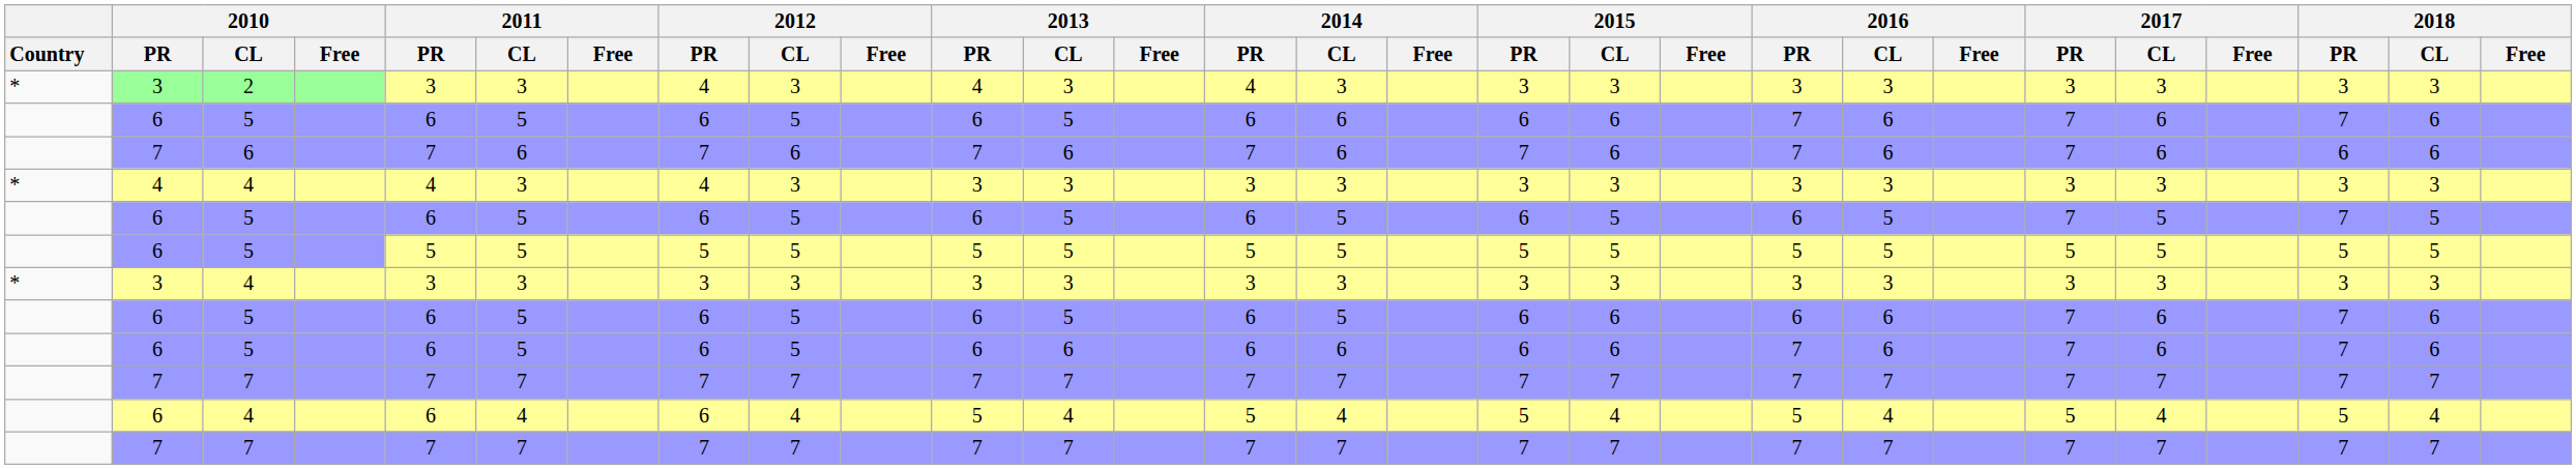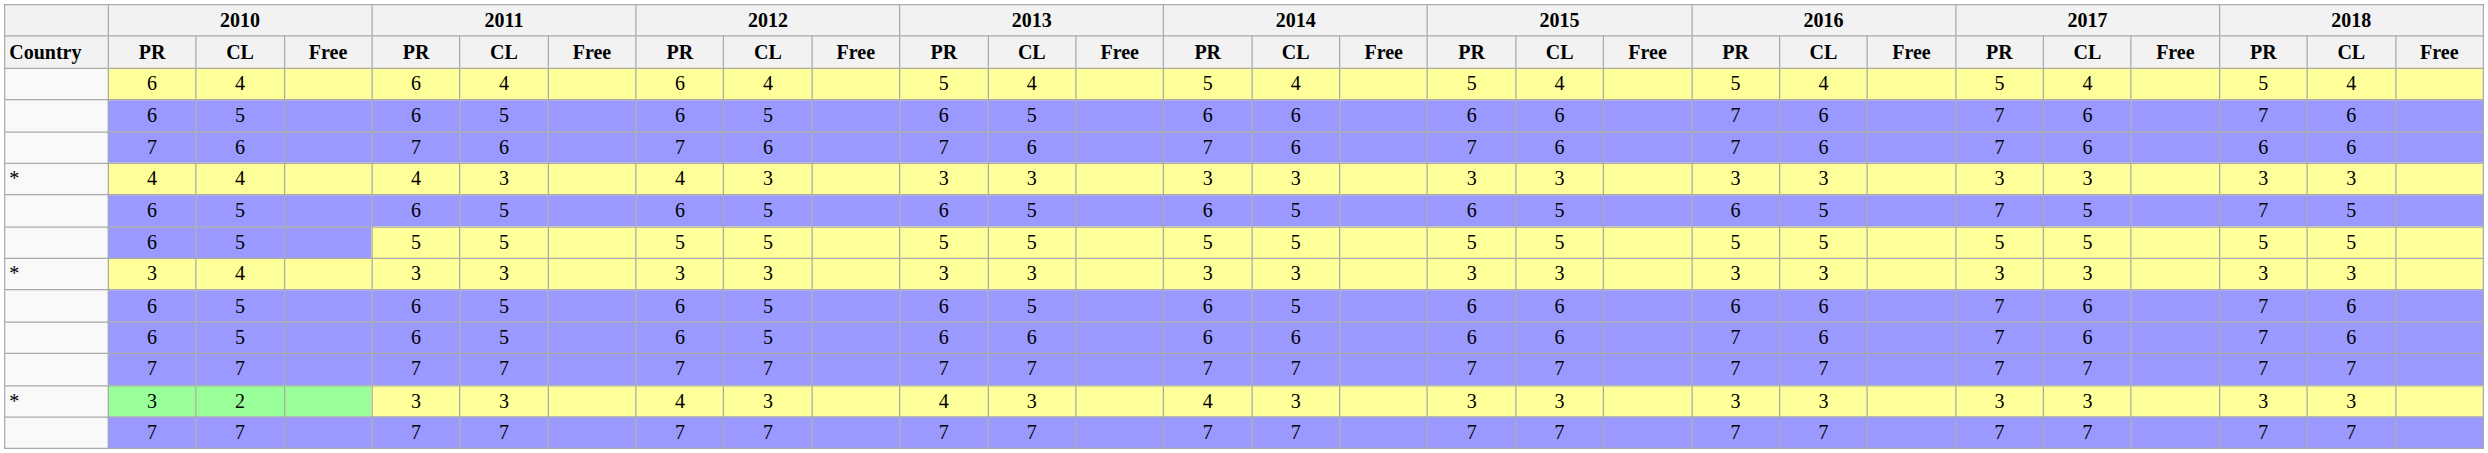 <table class="wikitable sortable" width=100% style="border-collapse:collapse;">
 <tr style="background:#eee; font-weight:bold; text-align:center;">
 <th> </th>
 <th colspan=3>2010</th>
 <th colspan=3>2011</th>
 <th colspan=3>2012</th>
 <th colspan=3>2013</th>
 <th colspan=3>2014</th>
 <th colspan=3>2015</th>
 <th colspan=3>2016</th>
 <th colspan=3>2017</th>
 <th colspan=3>2018</th>
 </tr>
 <tr style="background:#eee; font-weight:bold; text-align:center;">
 <th style="width:3em; text-align:left;">Country</th>
 <th style="width:3em;">PR</th>
 <th style="width:3em;">CL</th>
 <th style="width:3em;">Free</th>
 <th style="width:3em;">PR</th>
 <th style="width:3em;">CL</th>
 <th style="width:3em;">Free</th>
 <th style="width:3em;">PR</th>
 <th style="width:3em;">CL</th>
 <th style="width:3em;">Free</th>
 <th style="width:3em;">PR</th>
 <th style="width:3em;">CL</th>
 <th style="width:3em;">Free</th>
 <th style="width:3em;">PR</th>
 <th style="width:3em;">CL</th>
 <th style="width:3em;">Free</th>
 <th style="width:3em;">PR</th>
 <th style="width:3em;">CL</th>
 <th style="width:3em;">Free</th>
 <th style="width:3em;">PR</th>
 <th style="width:3em;">CL</th>
 <th style="width:3em;">Free</th>
 <th style="width:3em;">PR</th>
 <th style="width:3em;">CL</th>
 <th style="width:3em;">Free</th>
 <th style="width:3em;">PR</th>
 <th style="width:3em;">CL</th>
 <th style="width:3em;">Free</th>
 </tr>
 <tr align=center>
-<td align=left>*</td>
-<td style="background:#9f9;">3</td>
-<td style="background:#9f9;">2</td>
-<td style="background:#9f9;"></td>
-<td style="background:#ff9;">3</td>
-<td style="background:#ff9;">3</td>
+<td align=left></td>
+<td style="background:#ff9;">6</td>
+<td style="background:#ff9;">4</td>
 <td style="background:#ff9;"></td>
+<td style="background:#ff9;">6</td>
 <td style="background:#ff9;">4</td>
-<td style="background:#ff9;">3</td>
 <td style="background:#ff9;"></td>
+<td style="background:#ff9;">6</td>
 <td style="background:#ff9;">4</td>
-<td style="background:#ff9;">3</td>
 <td style="background:#ff9;"></td>
+<td style="background:#ff9;">5</td>
 <td style="background:#ff9;">4</td>
-<td style="background:#ff9;">3</td>
 <td style="background:#ff9;"></td>
-<td style="background:#ff9;">3</td>
-<td style="background:#ff9;">3</td>
+<td style="background:#ff9;">5</td>
+<td style="background:#ff9;">4</td>
 <td style="background:#ff9;"></td>
-<td style="background:#ff9;">3</td>
-<td style="background:#ff9;">3</td>
+<td style="background:#ff9;">5</td>
+<td style="background:#ff9;">4</td>
 <td style="background:#ff9;"></td>
-<td style="background:#ff9;">3</td>
-<td style="background:#ff9;">3</td>
+<td style="background:#ff9;">5</td>
+<td style="background:#ff9;">4</td>
 <td style="background:#ff9;"></td>
-<td style="background:#ff9;">3</td>
-<td style="background:#ff9;">3</td>
+<td style="background:#ff9;">5</td>
+<td style="background:#ff9;">4</td>
+<td style="background:#ff9;"></td>
+<td style="background:#ff9;">5</td>
+<td style="background:#ff9;">4</td>
 <td style="background:#ff9;"></td>
 </tr>
 <tr align=center>
 <td align=left></td>
 <td style="background:#99f;">6</td>
 <td style="background:#99f;">5</td>
 <td style="background:#99f;"></td>
 <td style="background:#99f;">6</td>
 <td style="background:#99f;">5</td>
 <td style="background:#99f;"></td>
 <td style="background:#99f;">6</td>
 <td style="background:#99f;">5</td>
 <td style="background:#99f;"></td>
 <td style="background:#99f;">6</td>
 <td style="background:#99f;">5</td>
 <td style="background:#99f;"></td>
 <td style="background:#99f;">6</td>
 <td style="background:#99f;">6</td>
 <td style="background:#99f;"></td>
 <td style="background:#99f;">6</td>
 <td style="background:#99f;">6</td>
 <td style="background:#99f;"></td>
 <td style="background:#99f;">7</td>
 <td style="background:#99f;">6</td>
 <td style="background:#99f;"></td>
 <td style="background:#99f;">7</td>
 <td style="background:#99f;">6</td>
 <td style="background:#99f;"></td>
 <td style="background:#99f;">7</td>
 <td style="background:#99f;">6</td>
 <td style="background:#99f;"></td>
 </tr>
 <tr align=center>
 <td align=left></td>
 <td style="background:#99f;">7</td>
 <td style="background:#99f;">6</td>
 <td style="background:#99f;"></td>
 <td style="background:#99f;">7</td>
 <td style="background:#99f;">6</td>
 <td style="background:#99f;"></td>
 <td style="background:#99f;">7</td>
 <td style="background:#99f;">6</td>
 <td style="background:#99f;"></td>
 <td style="background:#99f;">7</td>
 <td style="background:#99f;">6</td>
 <td style="background:#99f;"></td>
 <td style="background:#99f;">7</td>
 <td style="background:#99f;">6</td>
 <td style="background:#99f;"></td>
 <td style="background:#99f;">7</td>
 <td style="background:#99f;">6</td>
 <td style="background:#99f;"></td>
 <td style="background:#99f;">7</td>
 <td style="background:#99f;">6</td>
 <td style="background:#99f;"></td>
 <td style="background:#99f;">7</td>
 <td style="background:#99f;">6</td>
 <td style="background:#99f;"></td>
 <td style="background:#99f;">6</td>
 <td style="background:#99f;">6</td>
 <td style="background:#99f;"></td>
 </tr>
 <tr align=center>
 <td align=left>*</td>
 <td style="background:#ff9;">4</td>
 <td style="background:#ff9;">4</td>
 <td style="background:#ff9;"></td>
 <td style="background:#ff9;">4</td>
 <td style="background:#ff9;">3</td>
 <td style="background:#ff9;"></td>
 <td style="background:#ff9;">4</td>
 <td style="background:#ff9;">3</td>
 <td style="background:#ff9;"></td>
 <td style="background:#ff9;">3</td>
 <td style="background:#ff9;">3</td>
 <td style="background:#ff9;"></td>
 <td style="background:#ff9;">3</td>
 <td style="background:#ff9;">3</td>
 <td style="background:#ff9;"></td>
 <td style="background:#ff9;">3</td>
 <td style="background:#ff9;">3</td>
 <td style="background:#ff9;"></td>
 <td style="background:#ff9;">3</td>
 <td style="background:#ff9;">3</td>
 <td style="background:#ff9;"></td>
 <td style="background:#ff9;">3</td>
 <td style="background:#ff9;">3</td>
 <td style="background:#ff9;"></td>
 <td style="background:#ff9;">3</td>
 <td style="background:#ff9;">3</td>
 <td style="background:#ff9;"></td>
 </tr>
 <tr align=center>
 <td align=left></td>
 <td style="background:#99f;">6</td>
 <td style="background:#99f;">5</td>
 <td style="background:#99f;"></td>
 <td style="background:#99f;">6</td>
 <td style="background:#99f;">5</td>
 <td style="background:#99f;"></td>
 <td style="background:#99f;">6</td>
 <td style="background:#99f;">5</td>
 <td style="background:#99f;"></td>
 <td style="background:#99f;">6</td>
 <td style="background:#99f;">5</td>
 <td style="background:#99f;"></td>
 <td style="background:#99f;">6</td>
 <td style="background:#99f;">5</td>
 <td style="background:#99f;"></td>
 <td style="background:#99f;">6</td>
 <td style="background:#99f;">5</td>
 <td style="background:#99f;"></td>
 <td style="background:#99f;">6</td>
 <td style="background:#99f;">5</td>
 <td style="background:#99f;"></td>
 <td style="background:#99f;">7</td>
 <td style="background:#99f;">5</td>
 <td style="background:#99f;"></td>
 <td style="background:#99f;">7</td>
 <td style="background:#99f;">5</td>
 <td style="background:#99f;"></td>
 </tr>
 <tr align=center>
 <td align=left></td>
 <td style="background:#99f;">6</td>
 <td style="background:#99f;">5</td>
 <td style="background:#99f;"></td>
 <td style="background:#ff9;">5</td>
 <td style="background:#ff9;">5</td>
 <td style="background:#ff9;"></td>
 <td style="background:#ff9;">5</td>
 <td style="background:#ff9;">5</td>
 <td style="background:#ff9;"></td>
 <td style="background:#ff9;">5</td>
 <td style="background:#ff9;">5</td>
 <td style="background:#ff9;"></td>
 <td style="background:#ff9;">5</td>
 <td style="background:#ff9;">5</td>
 <td style="background:#ff9;"></td>
 <td style="background:#ff9;">5</td>
 <td style="background:#ff9;">5</td>
 <td style="background:#ff9;"></td>
 <td style="background:#ff9;">5</td>
 <td style="background:#ff9;">5</td>
 <td style="background:#ff9;"></td>
 <td style="background:#ff9;">5</td>
 <td style="background:#ff9;">5</td>
 <td style="background:#ff9;"></td>
 <td style="background:#ff9;">5</td>
 <td style="background:#ff9;">5</td>
 <td style="background:#ff9;"></td>
 </tr>
 <tr align=center>
 <td align=left>*</td>
 <td style="background:#ff9;">3</td>
 <td style="background:#ff9;">4</td>
 <td style="background:#ff9;"></td>
 <td style="background:#ff9;">3</td>
 <td style="background:#ff9;">3</td>
 <td style="background:#ff9;"></td>
 <td style="background:#ff9;">3</td>
 <td style="background:#ff9;">3</td>
 <td style="background:#ff9;"></td>
 <td style="background:#ff9;">3</td>
 <td style="background:#ff9;">3</td>
 <td style="background:#ff9;"></td>
 <td style="background:#ff9;">3</td>
 <td style="background:#ff9;">3</td>
 <td style="background:#ff9;"></td>
 <td style="background:#ff9;">3</td>
 <td style="background:#ff9;">3</td>
 <td style="background:#ff9;"></td>
 <td style="background:#ff9;">3</td>
 <td style="background:#ff9;">3</td>
 <td style="background:#ff9;"></td>
 <td style="background:#ff9;">3</td>
 <td style="background:#ff9;">3</td>
 <td style="background:#ff9;"></td>
 <td style="background:#ff9;">3</td>
 <td style="background:#ff9;">3</td>
 <td style="background:#ff9;"></td>
 </tr>
 <tr align=center>
 <td align=left></td>
 <td style="background:#99f;">6</td>
 <td style="background:#99f;">5</td>
 <td style="background:#99f;"></td>
 <td style="background:#99f;">6</td>
 <td style="background:#99f;">5</td>
 <td style="background:#99f;"></td>
 <td style="background:#99f;">6</td>
 <td style="background:#99f;">5</td>
 <td style="background:#99f;"></td>
 <td style="background:#99f;">6</td>
 <td style="background:#99f;">5</td>
 <td style="background:#99f;"></td>
 <td style="background:#99f;">6</td>
 <td style="background:#99f;">5</td>
 <td style="background:#99f;"></td>
 <td style="background:#99f;">6</td>
 <td style="background:#99f;">6</td>
 <td style="background:#99f;"></td>
 <td style="background:#99f;">6</td>
 <td style="background:#99f;">6</td>
 <td style="background:#99f;"></td>
 <td style="background:#99f;">7</td>
 <td style="background:#99f;">6</td>
 <td style="background:#99f;"></td>
 <td style="background:#99f;">7</td>
 <td style="background:#99f;">6</td>
 <td style="background:#99f;"></td>
 </tr>
 <tr align=center>
 <td align=left></td>
 <td style="background:#99f;">6</td>
 <td style="background:#99f;">5</td>
 <td style="background:#99f;"></td>
 <td style="background:#99f;">6</td>
 <td style="background:#99f;">5</td>
 <td style="background:#99f;"></td>
 <td style="background:#99f;">6</td>
 <td style="background:#99f;">5</td>
 <td style="background:#99f;"></td>
 <td style="background:#99f;">6</td>
 <td style="background:#99f;">6</td>
 <td style="background:#99f;"></td>
 <td style="background:#99f;">6</td>
 <td style="background:#99f;">6</td>
 <td style="background:#99f;"></td>
 <td style="background:#99f;">6</td>
 <td style="background:#99f;">6</td>
 <td style="background:#99f;"></td>
 <td style="background:#99f;">7</td>
 <td style="background:#99f;">6</td>
 <td style="background:#99f;"></td>
 <td style="background:#99f;">7</td>
 <td style="background:#99f;">6</td>
 <td style="background:#99f;"></td>
 <td style="background:#99f;">7</td>
 <td style="background:#99f;">6</td>
 <td style="background:#99f;"></td>
 </tr>
 <tr align=center>
 <td align=left></td>
 <td style="background:#99f;">7</td>
 <td style="background:#99f;">7</td>
 <td style="background:#99f;"></td>
 <td style="background:#99f;">7</td>
 <td style="background:#99f;">7</td>
 <td style="background:#99f;"></td>
 <td style="background:#99f;">7</td>
 <td style="background:#99f;">7</td>
 <td style="background:#99f;"></td>
 <td style="background:#99f;">7</td>
 <td style="background:#99f;">7</td>
 <td style="background:#99f;"></td>
 <td style="background:#99f;">7</td>
 <td style="background:#99f;">7</td>
 <td style="background:#99f;"></td>
 <td style="background:#99f;">7</td>
 <td style="background:#99f;">7</td>
 <td style="background:#99f;"></td>
 <td style="background:#99f;">7</td>
 <td style="background:#99f;">7</td>
 <td style="background:#99f;"></td>
 <td style="background:#99f;">7</td>
 <td style="background:#99f;">7</td>
 <td style="background:#99f;"></td>
 <td style="background:#99f;">7</td>
 <td style="background:#99f;">7</td>
 <td style="background:#99f;"></td>
 </tr>
 <tr align=center>
-<td align=left></td>
-<td style="background:#ff9;">6</td>
+<td align=left>*</td>
+<td style="background:#9f9;">3</td>
+<td style="background:#9f9;">2</td>
+<td style="background:#9f9;"></td>
+<td style="background:#ff9;">3</td>
+<td style="background:#ff9;">3</td>
+<td style="background:#ff9;"></td>
 <td style="background:#ff9;">4</td>
+<td style="background:#ff9;">3</td>
 <td style="background:#ff9;"></td>
-<td style="background:#ff9;">6</td>
 <td style="background:#ff9;">4</td>
+<td style="background:#ff9;">3</td>
 <td style="background:#ff9;"></td>
-<td style="background:#ff9;">6</td>
 <td style="background:#ff9;">4</td>
+<td style="background:#ff9;">3</td>
 <td style="background:#ff9;"></td>
-<td style="background:#ff9;">5</td>
-<td style="background:#ff9;">4</td>
+<td style="background:#ff9;">3</td>
+<td style="background:#ff9;">3</td>
 <td style="background:#ff9;"></td>
-<td style="background:#ff9;">5</td>
-<td style="background:#ff9;">4</td>
+<td style="background:#ff9;">3</td>
+<td style="background:#ff9;">3</td>
 <td style="background:#ff9;"></td>
-<td style="background:#ff9;">5</td>
-<td style="background:#ff9;">4</td>
+<td style="background:#ff9;">3</td>
+<td style="background:#ff9;">3</td>
 <td style="background:#ff9;"></td>
-<td style="background:#ff9;">5</td>
-<td style="background:#ff9;">4</td>
-<td style="background:#ff9;"></td>
-<td style="background:#ff9;">5</td>
-<td style="background:#ff9;">4</td>
-<td style="background:#ff9;"></td>
-<td style="background:#ff9;">5</td>
-<td style="background:#ff9;">4</td>
+<td style="background:#ff9;">3</td>
+<td style="background:#ff9;">3</td>
 <td style="background:#ff9;"></td>
 </tr>
 <tr align=center>
 <td align=left></td>
 <td style="background:#99f;">7</td>
 <td style="background:#99f;">7</td>
 <td style="background:#99f;"></td>
 <td style="background:#99f;">7</td>
 <td style="background:#99f;">7</td>
 <td style="background:#99f;"></td>
 <td style="background:#99f;">7</td>
 <td style="background:#99f;">7</td>
 <td style="background:#99f;"></td>
 <td style="background:#99f;">7</td>
 <td style="background:#99f;">7</td>
 <td style="background:#99f;"></td>
 <td style="background:#99f;">7</td>
 <td style="background:#99f;">7</td>
 <td style="background:#99f;"></td>
 <td style="background:#99f;">7</td>
 <td style="background:#99f;">7</td>
 <td style="background:#99f;"></td>
 <td style="background:#99f;">7</td>
 <td style="background:#99f;">7</td>
 <td style="background:#99f;"></td>
 <td style="background:#99f;">7</td>
 <td style="background:#99f;">7</td>
 <td style="background:#99f;"></td>
 <td style="background:#99f;">7</td>
 <td style="background:#99f;">7</td>
 <td style="background:#99f;"></td>
 </tr>
 </table>
